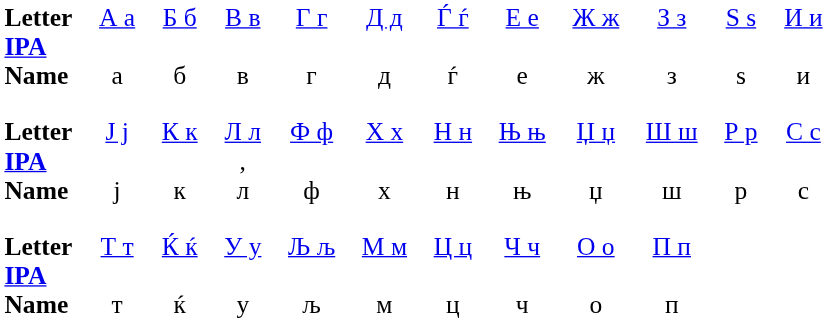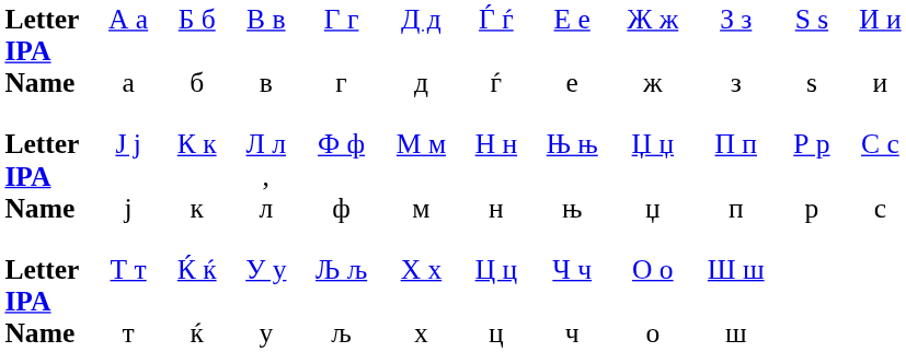 <table align="center" border="0" cellspacing="0" cellpadding="10" style="font-size:120%;line-height:normal;text-align:center">
 <tr>
 <th scope="row" style="text-align:left">Letter<br> <a href='#'>IPA</a><br>Name</th>
 <td><a href='#'>А а</a><br>  <br> а</td>
 <td><a href='#'>Б б</a><br>  <br> б</td>
 <td><a href='#'>В в</a><br>  <br> в</td>
 <td><a href='#'>Г г</a><br>  <br> г</td>
 <td><a href='#'>Д д</a><br>  <br> д</td>
 <td><a href='#'>Ѓ ѓ</a><br>  <br> ѓ</td>
 <td><a href='#'>Е е</a><br>  <br> е</td>
 <td><a href='#'>Ж ж</a><br>  <br> ж</td>
 <td><a href='#'>З з</a><br>  <br> з</td>
 <td><a href='#'>Ѕ ѕ</a><br>  <br> ѕ</td>
 <td><a href='#'>И и</a><br>  <br> и</td>
 </tr>
 <tr>
 <th scope="row" style="text-align:left">Letter<br> <a href='#'>IPA</a><br>Name</th>
 <td><a href='#'>Ј ј</a><br>  <br> ј</td>
 <td><a href='#'>К к</a><br>  <br> к</td>
 <td><a href='#'>Л л</a><br> , <br> л</td>
 <td><a href='#'>Ф ф</a><br>  <br> ф</td>
-<td><a href='#'>Х х</a><br>  <br> х</td>
+<td><a href='#'>М м</a><br>  <br> м</td>
 <td><a href='#'>Н н</a><br>  <br> н</td>
 <td><a href='#'>Њ њ</a><br>  <br> њ</td>
 <td><a href='#'>Џ џ</a><br>  <br> џ</td>
-<td><a href='#'>Ш ш</a><br>  <br> ш</td>
+<td><a href='#'>П п</a><br>  <br> п</td>
 <td><a href='#'>Р р</a><br>  <br> р</td>
 <td><a href='#'>С с</a><br>  <br> с</td>
 </tr>
 <tr>
 <th scope="row" style="text-align:left">Letter<br> <a href='#'>IPA</a><br>Name</th>
 <td><a href='#'>Т т</a><br>  <br> т</td>
 <td><a href='#'>Ќ ќ</a><br>  <br> ќ</td>
 <td><a href='#'>У у</a><br>  <br> у</td>
 <td><a href='#'>Љ љ</a><br>  <br> љ</td>
-<td><a href='#'>М м</a><br>  <br> м</td>
+<td><a href='#'>Х х</a><br>  <br> х</td>
 <td><a href='#'>Ц ц</a><br>  <br> ц</td>
 <td><a href='#'>Ч ч</a><br> <br> ч</td>
 <td><a href='#'>О о</a><br>  <br> о</td>
-<td><a href='#'>П п</a><br>  <br> п</td>
+<td><a href='#'>Ш ш</a><br>  <br> ш</td>
 </tr>
 </table>
